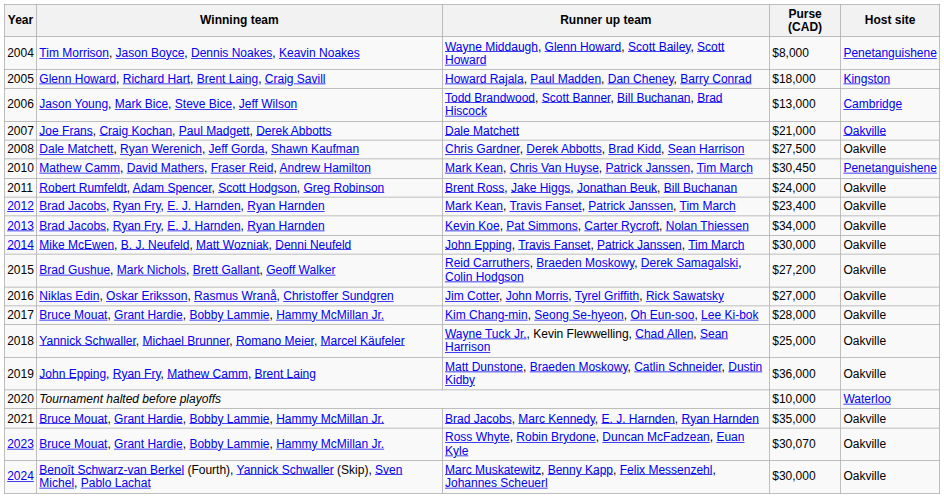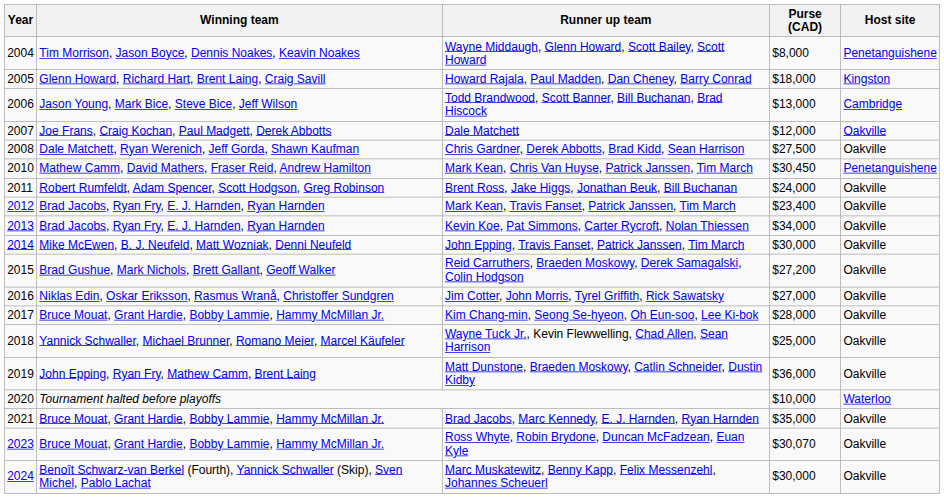 <table class="wikitable">
 <tr>
 <th scope="col">Year</th>
 <th scope="col">Winning team</th>
 <th scope="col">Runner up team</th>
 <th scope="col">Purse (CAD)</th>
 <th scope="col">Host site</th>
 </tr>
 <tr>
 <td>2004</td>
 <td> <a href='#'>Tim Morrison</a>, <a href='#'>Jason Boyce</a>, <a href='#'>Dennis Noakes</a>, <a href='#'>Keavin Noakes</a></td>
 <td> <a href='#'>Wayne Middaugh</a>, <a href='#'>Glenn Howard</a>, <a href='#'>Scott Bailey</a>, <a href='#'>Scott Howard</a></td>
 <td>$8,000</td>
 <td><a href='#'>Penetanguishene</a></td>
 </tr>
 <tr>
 <td>2005</td>
 <td> <a href='#'>Glenn Howard</a>, <a href='#'>Richard Hart</a>, <a href='#'>Brent Laing</a>, <a href='#'>Craig Savill</a></td>
 <td> <a href='#'>Howard Rajala</a>, <a href='#'>Paul Madden</a>, <a href='#'>Dan Cheney</a>, <a href='#'>Barry Conrad</a></td>
 <td>$18,000</td>
 <td><a href='#'>Kingston</a></td>
 </tr>
 <tr>
 <td>2006 </td>
 <td> <a href='#'>Jason Young</a>, <a href='#'>Mark Bice</a>, <a href='#'>Steve Bice</a>, <a href='#'>Jeff Wilson</a></td>
 <td> <a href='#'>Todd Brandwood</a>, <a href='#'>Scott Banner</a>, <a href='#'>Bill Buchanan</a>, <a href='#'>Brad Hiscock</a></td>
 <td>$13,000</td>
 <td><a href='#'>Cambridge</a></td>
 </tr>
 <tr>
 <td>2007</td>
 <td> <a href='#'>Joe Frans</a>, <a href='#'>Craig Kochan</a>, <a href='#'>Paul Madgett</a>, <a href='#'>Derek Abbotts</a></td>
 <td> <a href='#'>Dale Matchett</a></td>
-<td>$21,000</td>
+<td>$12,000</td>
 <td><a href='#'>Oakville</a></td>
 </tr>
 <tr>
 <td>2008</td>
 <td> <a href='#'>Dale Matchett</a>, <a href='#'>Ryan Werenich</a>, <a href='#'>Jeff Gorda</a>, <a href='#'>Shawn Kaufman</a></td>
 <td> <a href='#'>Chris Gardner</a>, <a href='#'>Derek Abbotts</a>, <a href='#'>Brad Kidd</a>, <a href='#'>Sean Harrison</a></td>
 <td>$27,500</td>
 <td>Oakville</td>
 </tr>
 <tr>
 <td>2010</td>
 <td> <a href='#'>Mathew Camm</a>, <a href='#'>David Mathers</a>, <a href='#'>Fraser Reid</a>, <a href='#'>Andrew Hamilton</a></td>
 <td> <a href='#'>Mark Kean</a>, <a href='#'>Chris Van Huyse</a>, <a href='#'>Patrick Janssen</a>, <a href='#'>Tim March</a></td>
 <td>$30,450</td>
 <td><a href='#'>Penetanguishene</a></td>
 </tr>
 <tr>
 <td>2011</td>
 <td> <a href='#'>Robert Rumfeldt</a>, <a href='#'>Adam Spencer</a>, <a href='#'>Scott Hodgson</a>, <a href='#'>Greg Robinson</a></td>
 <td> <a href='#'>Brent Ross</a>, <a href='#'>Jake Higgs</a>, <a href='#'>Jonathan Beuk</a>, <a href='#'>Bill Buchanan</a></td>
 <td>$24,000</td>
 <td>Oakville</td>
 </tr>
 <tr>
 <td><a href='#'>2012</a></td>
 <td> <a href='#'>Brad Jacobs</a>, <a href='#'>Ryan Fry</a>, <a href='#'>E. J. Harnden</a>, <a href='#'>Ryan Harnden</a></td>
 <td> <a href='#'>Mark Kean</a>, <a href='#'>Travis Fanset</a>, <a href='#'>Patrick Janssen</a>, <a href='#'>Tim March</a></td>
 <td>$23,400</td>
 <td>Oakville</td>
 </tr>
 <tr>
 <td><a href='#'>2013</a></td>
 <td> <a href='#'>Brad Jacobs</a>, <a href='#'>Ryan Fry</a>, <a href='#'>E. J. Harnden</a>, <a href='#'>Ryan Harnden</a></td>
 <td> <a href='#'>Kevin Koe</a>, <a href='#'>Pat Simmons</a>, <a href='#'>Carter Rycroft</a>, <a href='#'>Nolan Thiessen</a></td>
 <td>$34,000</td>
 <td>Oakville</td>
 </tr>
 <tr>
 <td><a href='#'>2014</a></td>
 <td> <a href='#'>Mike McEwen</a>, <a href='#'>B. J. Neufeld</a>, <a href='#'>Matt Wozniak</a>, <a href='#'>Denni Neufeld</a></td>
 <td> <a href='#'>John Epping</a>, <a href='#'>Travis Fanset</a>, <a href='#'>Patrick Janssen</a>, <a href='#'>Tim March</a></td>
 <td>$30,000</td>
 <td>Oakville</td>
 </tr>
 <tr>
 <td>2015</td>
 <td> <a href='#'>Brad Gushue</a>, <a href='#'>Mark Nichols</a>, <a href='#'>Brett Gallant</a>, <a href='#'>Geoff Walker</a></td>
 <td> <a href='#'>Reid Carruthers</a>, <a href='#'>Braeden Moskowy</a>, <a href='#'>Derek Samagalski</a>, <a href='#'>Colin Hodgson</a></td>
 <td>$27,200</td>
 <td>Oakville</td>
 </tr>
 <tr>
 <td>2016</td>
 <td> <a href='#'>Niklas Edin</a>, <a href='#'>Oskar Eriksson</a>, <a href='#'>Rasmus Wranå</a>, <a href='#'>Christoffer Sundgren</a></td>
 <td> <a href='#'>Jim Cotter</a>, <a href='#'>John Morris</a>, <a href='#'>Tyrel Griffith</a>, <a href='#'>Rick Sawatsky</a></td>
 <td>$27,000</td>
 <td>Oakville</td>
 </tr>
 <tr>
 <td>2017</td>
 <td> <a href='#'>Bruce Mouat</a>, <a href='#'>Grant Hardie</a>, <a href='#'>Bobby Lammie</a>, <a href='#'>Hammy McMillan Jr.</a></td>
 <td> <a href='#'>Kim Chang-min</a>, <a href='#'>Seong Se-hyeon</a>, <a href='#'>Oh Eun-soo</a>, <a href='#'>Lee Ki-bok</a></td>
 <td>$28,000</td>
 <td>Oakville</td>
 </tr>
 <tr>
 <td>2018</td>
 <td> <a href='#'>Yannick Schwaller</a>, <a href='#'>Michael Brunner</a>, <a href='#'>Romano Meier</a>, <a href='#'>Marcel Käufeler</a></td>
 <td> <a href='#'>Wayne Tuck Jr.</a>, Kevin Flewwelling, <a href='#'>Chad Allen</a>, <a href='#'>Sean Harrison</a></td>
 <td>$25,000</td>
 <td>Oakville</td>
 </tr>
 <tr>
 <td>2019</td>
 <td> <a href='#'>John Epping</a>, <a href='#'>Ryan Fry</a>, <a href='#'>Mathew Camm</a>, <a href='#'>Brent Laing</a></td>
 <td> <a href='#'>Matt Dunstone</a>, <a href='#'>Braeden Moskowy</a>, <a href='#'>Catlin Schneider</a>, <a href='#'>Dustin Kidby</a></td>
 <td>$36,000</td>
 <td>Oakville</td>
 </tr>
 <tr>
 <td>2020</td>
 <td colspan="2"><em>Tournament halted before playoffs</em></td>
 <td>$10,000</td>
 <td><a href='#'>Waterloo</a></td>
 </tr>
 <tr>
 <td>2021</td>
 <td> <a href='#'>Bruce Mouat</a>, <a href='#'>Grant Hardie</a>, <a href='#'>Bobby Lammie</a>, <a href='#'>Hammy McMillan Jr.</a></td>
 <td> <a href='#'>Brad Jacobs</a>, <a href='#'>Marc Kennedy</a>, <a href='#'>E. J. Harnden</a>, <a href='#'>Ryan Harnden</a></td>
 <td>$35,000</td>
 <td>Oakville</td>
 </tr>
 <tr>
 <td><a href='#'>2023</a></td>
 <td> <a href='#'>Bruce Mouat</a>, <a href='#'>Grant Hardie</a>, <a href='#'>Bobby Lammie</a>, <a href='#'>Hammy McMillan Jr.</a></td>
 <td> <a href='#'>Ross Whyte</a>, <a href='#'>Robin Brydone</a>, <a href='#'>Duncan McFadzean</a>, <a href='#'>Euan Kyle</a></td>
 <td>$30,070</td>
 <td>Oakville</td>
 </tr>
 <tr>
 <td><a href='#'>2024</a></td>
 <td> <a href='#'>Benoît Schwarz-van Berkel</a> (Fourth), <a href='#'>Yannick Schwaller</a> (Skip), <a href='#'>Sven Michel</a>, <a href='#'>Pablo Lachat</a></td>
 <td> <a href='#'>Marc Muskatewitz</a>, <a href='#'>Benny Kapp</a>, <a href='#'>Felix Messenzehl</a>, <a href='#'>Johannes Scheuerl</a></td>
 <td>$30,000</td>
 <td>Oakville</td>
 </tr>
 </table>
